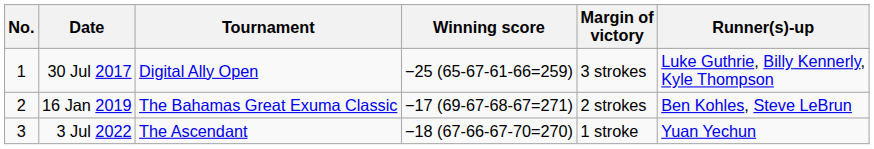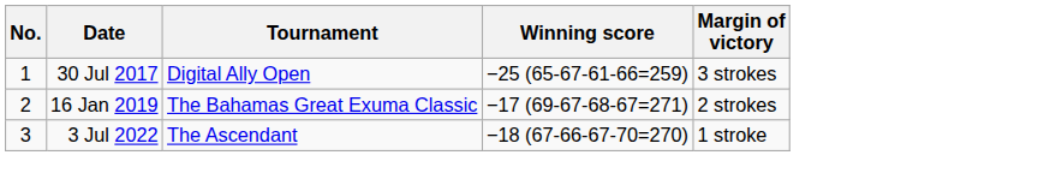 <table class="wikitable" style="font-size:95%;">
 <tr>
 <th>No.</th>
 <th>Date</th>
 <th>Tournament</th>
 <th>Winning score</th>
 <th>Margin of<br>victory</th>
-<th>Runner(s)-up</th>
 </tr>
 <tr>
 <td align=center>1</td>
 <td align=right>30 Jul <a href='#'>2017</a></td>
 <td><a href='#'>Digital Ally Open</a></td>
 <td>−25 (65-67-61-66=259)</td>
 <td>3 strokes</td>
-<td> <a href='#'>Luke Guthrie</a>,  <a href='#'>Billy Kennerly</a>,<br> <a href='#'>Kyle Thompson</a></td>
 </tr>
 <tr>
 <td align=center>2</td>
 <td align=right>16 Jan <a href='#'>2019</a></td>
 <td><a href='#'>The Bahamas Great Exuma Classic</a></td>
 <td>−17 (69-67-68-67=271)</td>
 <td>2 strokes</td>
-<td> <a href='#'>Ben Kohles</a>,  <a href='#'>Steve LeBrun</a></td>
 </tr>
 <tr>
 <td align=center>3</td>
 <td align=right>3 Jul <a href='#'>2022</a></td>
 <td><a href='#'>The Ascendant</a></td>
 <td>−18 (67-66-67-70=270)</td>
 <td>1 stroke</td>
-<td> <a href='#'>Yuan Yechun</a></td>
 </tr>
 </table>
